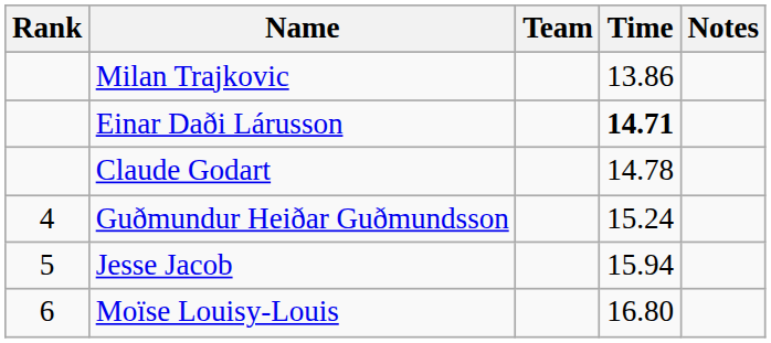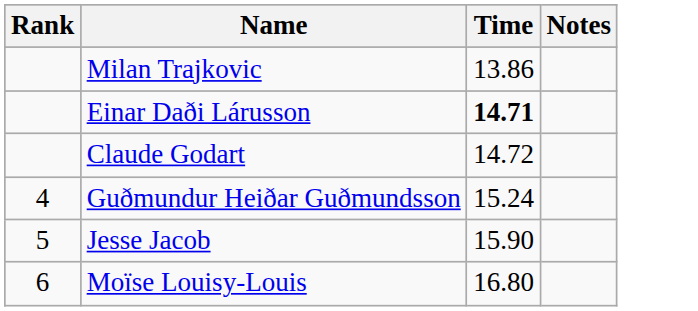 <table class="wikitable sortable" style="text-align:center">
 <tr>
 <th>Rank</th>
 <th>Name</th>
-<th>Team</th>
 <th>Time</th>
 <th>Notes</th>
 </tr>
 <tr>
 <td></td>
 <td align="left"><a href='#'>Milan Trajkovic</a></td>
-<td align=left></td>
 <td>13.86</td>
 <td></td>
 </tr>
 <tr>
 <td></td>
 <td align="left"><a href='#'>Einar Daði Lárusson</a></td>
-<td align=left></td>
 <td><strong>14.71</strong></td>
 <td></td>
 </tr>
 <tr>
 <td></td>
 <td align="left"><a href='#'>Claude Godart</a></td>
-<td align=left></td>
-<td>14.78</td>
+<td>14.72</td>
 <td></td>
 </tr>
 <tr>
 <td>4</td>
 <td align="left"><a href='#'>Guðmundur Heiðar Guðmundsson</a></td>
-<td align=left></td>
 <td>15.24</td>
 <td></td>
 </tr>
 <tr>
 <td>5</td>
 <td align="left"><a href='#'>Jesse Jacob</a></td>
-<td align=left></td>
-<td>15.94</td>
+<td>15.90</td>
 <td></td>
 </tr>
 <tr>
 <td>6</td>
 <td align="left"><a href='#'>Moïse Louisy-Louis</a></td>
-<td align=left></td>
 <td>16.80</td>
 <td></td>
 </tr>
 </table>
